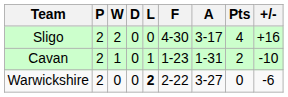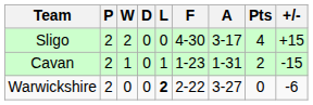 <table class="wikitable">
 <tr>
 <th>Team</th>
 <th>P</th>
 <th>W</th>
 <th>D</th>
 <th>L</th>
 <th>F</th>
 <th>A</th>
 <th>Pts</th>
 <th>+/-</th>
 </tr>
 <tr align="center" style="background:#CCFFCC;">
 <td>Sligo</td>
 <td>2</td>
 <td>2</td>
 <td>0</td>
 <td>0</td>
 <td>4-30</td>
 <td>3-17</td>
 <td>4</td>
-<td>+16</td>
+<td>+15</td>
 </tr>
 <tr align="center" style="background:#CCFFCC;">
 <td>Cavan</td>
 <td>2</td>
 <td>1</td>
 <td>0</td>
 <td>1</td>
 <td>1-23</td>
 <td>1-31</td>
 <td>2</td>
-<td>-10</td>
+<td>-15</td>
 </tr>
 <tr align="center">
 <td>Warwickshire</td>
 <td>2</td>
 <td>0</td>
 <td>0</td>
 <td><strong>2</strong></td>
 <td>2-22</td>
 <td>3-27</td>
 <td>0</td>
 <td>-6</td>
 </tr>
 </table>
